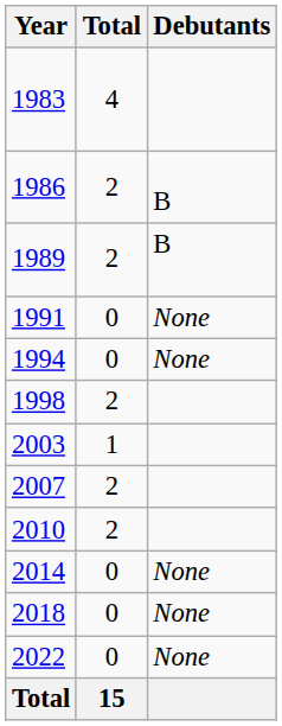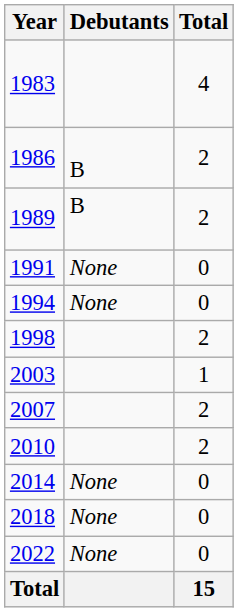 <table class="wikitable">
 <tr>
 <th>Year</th>
+<th>Debutants</th>
 <th>Total</th>
-<th>Debutants</th>
 </tr>
 <tr>
 <td><a href='#'>1983</a></td>
+<td> <br>  <br>  <br> </td>
 <td align=center>4</td>
-<td> <br>  <br>  <br> </td>
 </tr>
 <tr>
 <td><a href='#'>1986</a></td>
+<td> <br>  B</td>
 <td align=center>2</td>
-<td> <br>  B</td>
 </tr>
 <tr>
 <td><a href='#'>1989</a></td>
+<td> B <br> <s></s> <br> </td>
 <td align=center>2</td>
-<td> B <br> <s></s> <br> </td>
 </tr>
 <tr>
 <td><a href='#'>1991</a></td>
+<td><em>None</em></td>
 <td align=center>0</td>
-<td><em>None</em></td>
 </tr>
 <tr>
 <td><a href='#'>1994</a></td>
+<td><em>None</em></td>
 <td align=center>0</td>
-<td><em>None</em></td>
 </tr>
 <tr>
 <td><a href='#'>1998</a></td>
+<td> <br> </td>
 <td align=center>2</td>
-<td> <br> </td>
 </tr>
 <tr>
 <td><a href='#'>2003</a></td>
+<td></td>
 <td align=center>1</td>
-<td></td>
 </tr>
 <tr>
 <td><a href='#'>2007</a></td>
+<td> <br> </td>
 <td align=center>2</td>
-<td> <br> </td>
 </tr>
 <tr>
 <td><a href='#'>2010</a></td>
+<td> <br> </td>
 <td align=center>2</td>
-<td> <br> </td>
 </tr>
 <tr>
 <td><a href='#'>2014</a></td>
+<td><em>None</em></td>
 <td align=center>0</td>
-<td><em>None</em></td>
 </tr>
 <tr>
 <td><a href='#'>2018</a></td>
+<td><em>None</em></td>
 <td align=center>0</td>
-<td><em>None</em></td>
 </tr>
 <tr>
 <td><a href='#'>2022</a></td>
+<td><em>None</em></td>
 <td align=center>0</td>
-<td><em>None</em></td>
 </tr>
 <tr>
 <th>Total</th>
+<th></th>
 <th>15</th>
-<th></th>
 </tr>
 </table>
